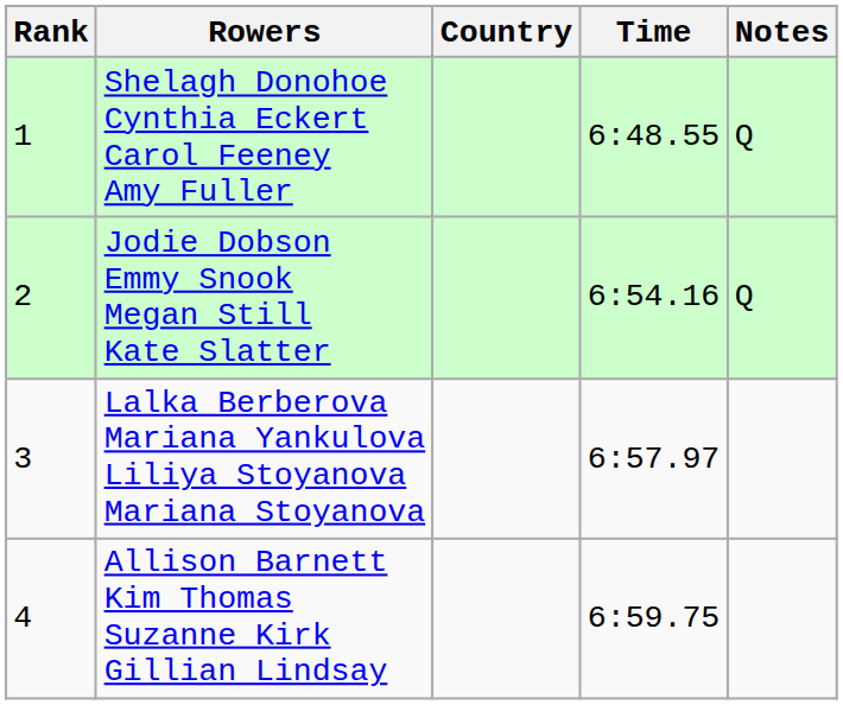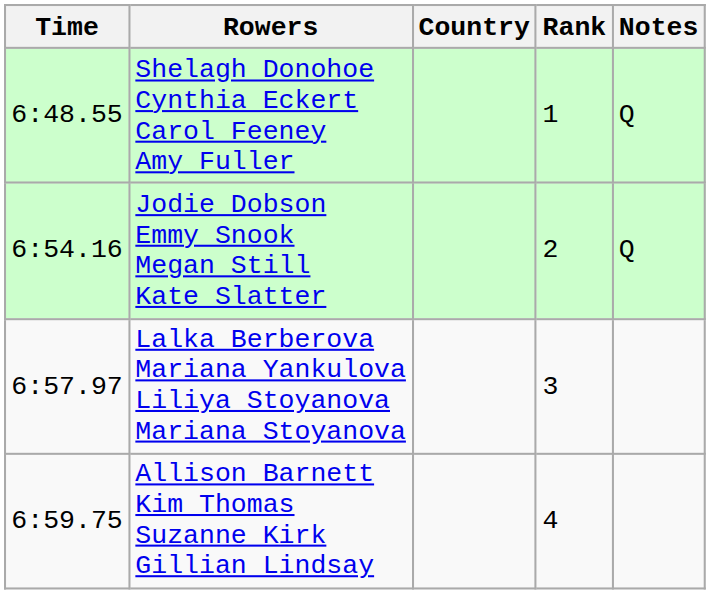 <table class="wikitable">
 <tr>
-<th>Rank</th>
+<th>Time</th>
 <th>Rowers</th>
 <th>Country</th>
-<th>Time</th>
+<th>Rank</th>
 <th>Notes</th>
 </tr>
 <tr bgcolor=ccffcc>
-<td>1</td>
+<td>6:48.55</td>
 <td><a href='#'>Shelagh Donohoe</a><br><a href='#'>Cynthia Eckert</a><br><a href='#'>Carol Feeney</a><br><a href='#'>Amy Fuller</a></td>
 <td></td>
-<td>6:48.55</td>
+<td>1</td>
 <td>Q</td>
 </tr>
 <tr bgcolor=ccffcc>
-<td>2</td>
+<td>6:54.16</td>
 <td><a href='#'>Jodie Dobson</a><br><a href='#'>Emmy Snook</a><br><a href='#'>Megan Still</a><br><a href='#'>Kate Slatter</a></td>
 <td></td>
-<td>6:54.16</td>
+<td>2</td>
 <td>Q</td>
 </tr>
 <tr>
-<td>3</td>
+<td>6:57.97</td>
 <td><a href='#'>Lalka Berberova</a><br> <a href='#'>Mariana Yankulova</a><br> <a href='#'>Liliya Stoyanova</a><br> <a href='#'>Mariana Stoyanova</a></td>
 <td></td>
-<td>6:57.97</td>
+<td>3</td>
 <td></td>
 </tr>
 <tr>
-<td>4</td>
+<td>6:59.75</td>
 <td><a href='#'>Allison Barnett</a><br> <a href='#'>Kim Thomas</a><br> <a href='#'>Suzanne Kirk</a><br> <a href='#'>Gillian Lindsay</a></td>
 <td></td>
-<td>6:59.75</td>
+<td>4</td>
 <td></td>
 </tr>
 </table>
